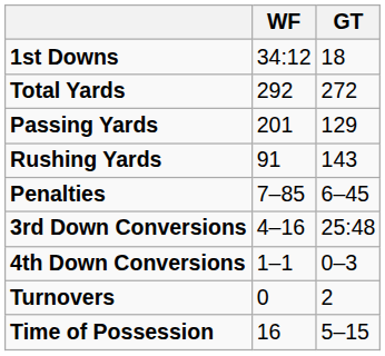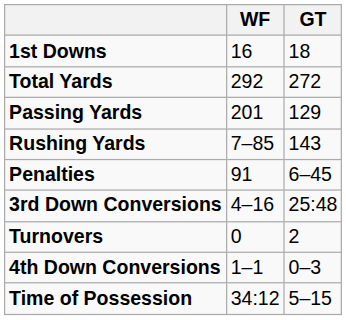 <table class="wikitable">
 <tr>
 <th></th>
 <th>WF</th>
 <th>GT</th>
 </tr>
 <tr>
 <td><strong>1st Downs</strong></td>
-<td>34:12</td>
+<td>16</td>
 <td>18</td>
 </tr>
 <tr>
 <td><strong>Total Yards</strong></td>
 <td>292</td>
 <td>272</td>
 </tr>
 <tr>
 <td><strong>Passing Yards</strong></td>
 <td>201</td>
 <td>129</td>
 </tr>
 <tr>
 <td><strong>Rushing Yards</strong></td>
-<td>91</td>
+<td>7–85</td>
 <td>143</td>
 </tr>
 <tr>
 <td><strong>Penalties</strong></td>
-<td>7–85</td>
+<td>91</td>
 <td>6–45</td>
 </tr>
 <tr>
 <td><strong>3rd Down Conversions</strong></td>
 <td>4–16</td>
 <td>25:48</td>
 </tr>
 <tr>
+<td><strong>Turnovers</strong></td>
+<td>0</td>
+<td>2</td>
+</tr>
+<tr>
 <td><strong>4th Down Conversions</strong></td>
 <td>1–1</td>
 <td>0–3</td>
 </tr>
 <tr>
-<td><strong>Turnovers</strong></td>
-<td>0</td>
-<td>2</td>
-</tr>
-<tr>
 <td><strong>Time of Possession</strong></td>
-<td>16</td>
+<td>34:12</td>
 <td>5–15</td>
 </tr>
 </table>
